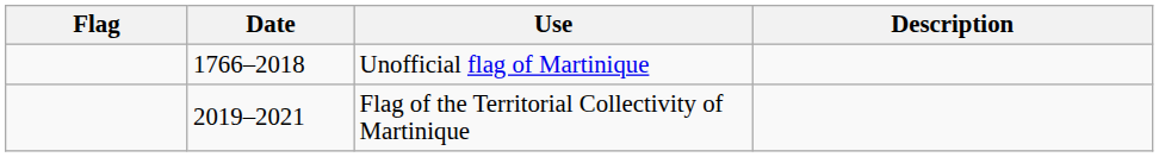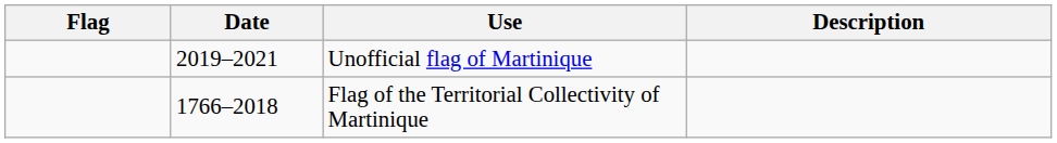 <table class="wikitable">
 <tr>
 <th style="width:110px;">Flag</th>
 <th style="width:100px;">Date</th>
 <th style="width:250px;">Use</th>
 <th style="width:250px;">Description</th>
 </tr>
 <tr>
 <td></td>
-<td>1766–2018</td>
+<td>2019–2021</td>
 <td>Unofficial <a href='#'>flag of Martinique</a></td>
 <td></td>
 </tr>
 <tr>
 <td></td>
-<td>2019–2021</td>
+<td>1766–2018</td>
 <td>Flag of the Territorial Collectivity of Martinique</td>
 <td></td>
 </tr>
 </table>
